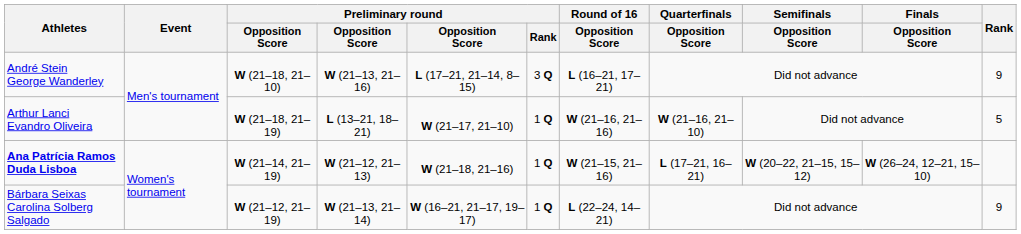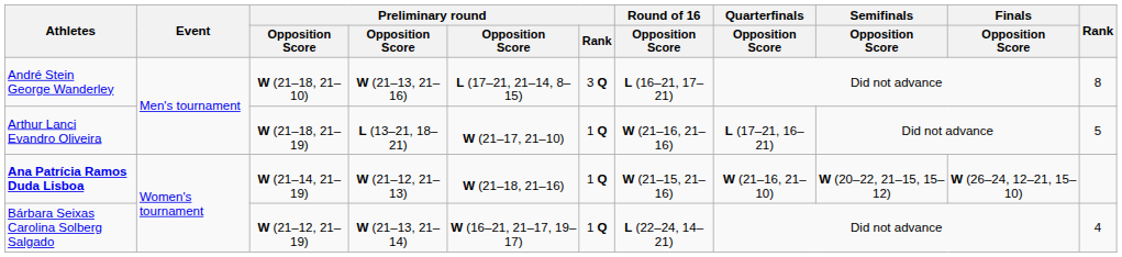 <table class=wikitable style=font-size:89%;text-align:center>
 <tr>
 <th rowspan=2>Athletes</th>
 <th rowspan=2>Event</th>
 <th colspan=4>Preliminary round</th>
 <th>Round of 16</th>
 <th>Quarterfinals</th>
 <th>Semifinals</th>
 <th>Finals</th>
 <th rowspan=2>Rank</th>
 </tr>
 <tr style=font-size:95%>
 <th>Opposition<br>Score</th>
 <th>Opposition<br>Score</th>
 <th>Opposition<br>Score</th>
 <th>Rank</th>
 <th>Opposition<br>Score</th>
 <th>Opposition<br>Score</th>
 <th>Opposition<br>Score</th>
 <th>Opposition<br>Score</th>
 </tr>
 <tr>
 <td align=left><a href='#'>André Stein</a><br><a href='#'>George Wanderley</a></td>
 <td align=left rowspan=2><a href='#'>Men's tournament</a></td>
 <td><br><strong>W</strong> (21–18, 21–10)</td>
 <td><br><strong>W</strong> (21–13, 21–16)</td>
 <td><br><strong>L</strong> (17–21, 21–14, 8–15)</td>
 <td>3 <strong>Q</strong></td>
 <td><br><strong>L</strong> (16–21, 17–21)</td>
 <td colspan=3>Did not advance</td>
-<td>9</td>
+<td>8</td>
 </tr>
 <tr>
 <td align=left><a href='#'>Arthur Lanci</a><br><a href='#'>Evandro Oliveira</a></td>
 <td><br><strong>W</strong> (21–18, 21–19)</td>
 <td><br><strong>L</strong> (13–21, 18–21)</td>
 <td><br><strong>W</strong> (21–17, 21–10)</td>
 <td>1 <strong>Q</strong></td>
 <td><br><strong>W</strong> (21–16, 21–16)</td>
-<td><br><strong>W</strong> (21–16, 21–10)</td>
+<td><br><strong>L</strong> (17–21, 16–21)</td>
 <td colspan=2>Did not advance</td>
 <td>5</td>
 </tr>
 <tr>
 <td align=left><strong><a href='#'>Ana Patrícia Ramos</a><br><a href='#'>Duda Lisboa</a></strong></td>
 <td align=left rowspan=2><a href='#'>Women's tournament</a></td>
 <td><br><strong>W</strong> (21–14, 21–19)</td>
 <td><br><strong>W</strong> (21–12, 21–13)</td>
 <td><br><strong>W</strong> (21–18, 21–16)</td>
 <td>1 <strong>Q</strong></td>
 <td><br><strong>W</strong> (21–15, 21–16)</td>
-<td><br><strong>L</strong> (17–21, 16–21)</td>
+<td><br><strong>W</strong> (21–16, 21–10)</td>
 <td><br><strong>W</strong> (20–22, 21–15, 15–12)</td>
 <td><br> <strong>W</strong> (26–24, 12–21, 15–10)</td>
 <td></td>
 </tr>
 <tr>
 <td align=left><a href='#'>Bárbara Seixas</a><br><a href='#'>Carolina Solberg Salgado</a></td>
 <td><br><strong>W</strong> (21–12, 21–19)</td>
 <td><br><strong>W</strong> (21–13, 21–14)</td>
 <td><br><strong>W</strong> (16–21, 21–17, 19–17)</td>
 <td>1 <strong>Q</strong></td>
 <td><br><strong>L</strong> (22–24, 14–21)</td>
 <td colspan=3>Did not advance</td>
-<td>9</td>
+<td>4</td>
 </tr>
 </table>
